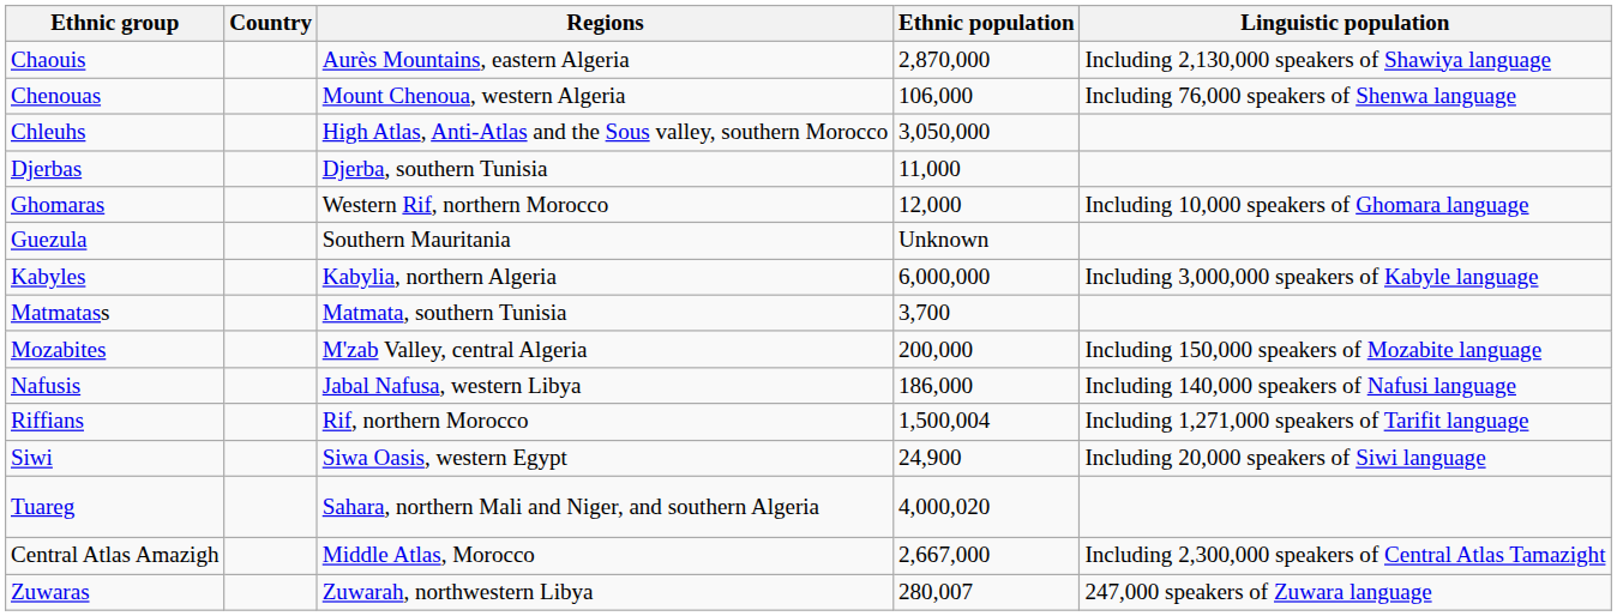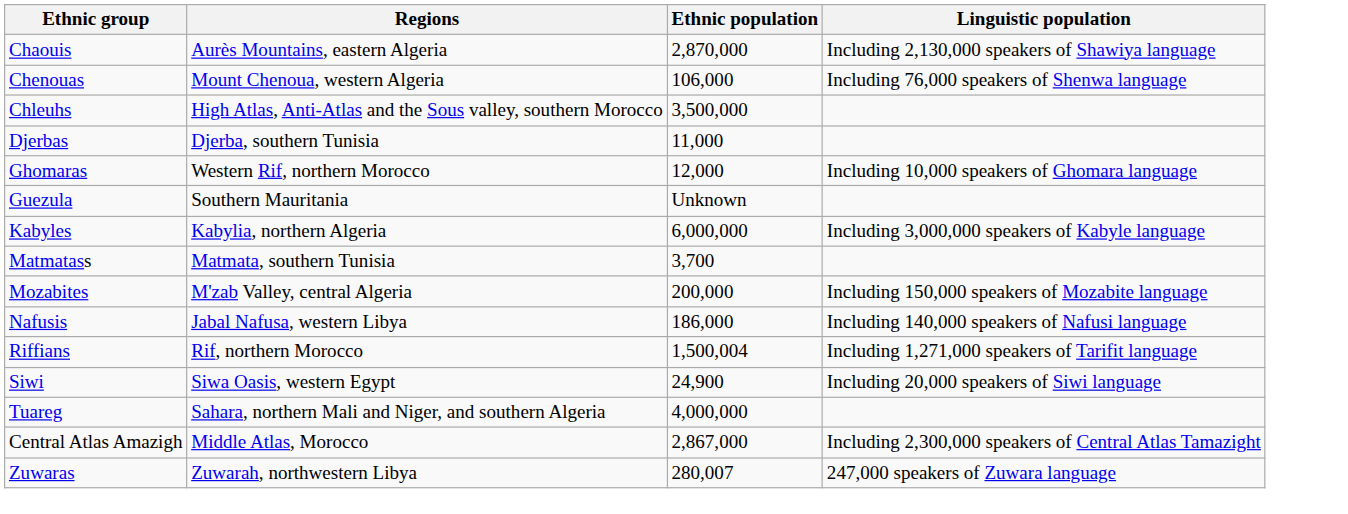 <table class="wikitable sortable">
 <tr>
 <th>Ethnic group</th>
-<th>Country</th>
 <th>Regions</th>
 <th>Ethnic population</th>
 <th>Linguistic population</th>
 </tr>
 <tr>
 <td><a href='#'>Chaouis</a></td>
-<td></td>
 <td><a href='#'>Aurès Mountains</a>, eastern Algeria</td>
 <td>2,870,000</td>
 <td>Including 2,130,000 speakers of <a href='#'>Shawiya language</a></td>
 </tr>
 <tr>
 <td><a href='#'>Chenouas</a></td>
-<td></td>
 <td><a href='#'>Mount Chenoua</a>, western Algeria</td>
 <td>106,000</td>
 <td>Including 76,000 speakers of <a href='#'>Shenwa language</a></td>
 </tr>
 <tr>
 <td><a href='#'>Chleuhs</a></td>
-<td></td>
 <td><a href='#'>High Atlas</a>, <a href='#'>Anti-Atlas</a> and the <a href='#'>Sous</a> valley, southern Morocco</td>
-<td>3,050,000</td>
+<td>3,500,000</td>
 <td></td>
 </tr>
 <tr>
 <td><a href='#'>Djerbas</a></td>
-<td></td>
 <td><a href='#'>Djerba</a>, southern Tunisia</td>
 <td>11,000</td>
 <td></td>
 </tr>
 <tr>
 <td><a href='#'>Ghomaras</a></td>
-<td></td>
 <td>Western <a href='#'>Rif</a>, northern Morocco</td>
 <td>12,000</td>
 <td>Including 10,000 speakers of <a href='#'>Ghomara language</a></td>
 </tr>
 <tr>
 <td><a href='#'>Guezula</a></td>
-<td></td>
 <td>Southern Mauritania</td>
 <td>Unknown</td>
 <td></td>
 </tr>
 <tr>
 <td><a href='#'>Kabyles</a></td>
-<td></td>
 <td><a href='#'>Kabylia</a>, northern Algeria</td>
 <td>6,000,000</td>
 <td>Including 3,000,000 speakers of <a href='#'>Kabyle language</a></td>
 </tr>
 <tr>
 <td><a href='#'>Matmatas</a>s</td>
-<td></td>
 <td><a href='#'>Matmata</a>, southern Tunisia</td>
 <td>3,700</td>
 <td></td>
 </tr>
 <tr>
 <td><a href='#'>Mozabites</a></td>
-<td></td>
 <td><a href='#'>M'zab</a> Valley, central Algeria</td>
 <td>200,000</td>
 <td>Including 150,000 speakers of <a href='#'>Mozabite language</a></td>
 </tr>
 <tr>
 <td><a href='#'>Nafusis</a></td>
-<td></td>
 <td><a href='#'>Jabal Nafusa</a>, western Libya</td>
 <td>186,000</td>
 <td>Including 140,000 speakers of <a href='#'>Nafusi language</a></td>
 </tr>
 <tr>
 <td><a href='#'>Riffians</a></td>
-<td></td>
 <td><a href='#'>Rif</a>, northern Morocco</td>
 <td>1,500,004</td>
 <td>Including 1,271,000 speakers of <a href='#'>Tarifit language</a></td>
 </tr>
 <tr>
 <td><a href='#'>Siwi</a></td>
-<td></td>
 <td><a href='#'>Siwa Oasis</a>, western Egypt</td>
 <td>24,900</td>
 <td>Including 20,000 speakers of <a href='#'>Siwi language</a></td>
 </tr>
 <tr>
 <td><a href='#'>Tuareg</a></td>
-<td><br><br></td>
 <td><a href='#'>Sahara</a>, northern Mali and Niger, and southern Algeria</td>
-<td>4,000,020</td>
+<td>4,000,000</td>
 <td></td>
 </tr>
 <tr>
 <td>Central Atlas Amazigh</td>
-<td></td>
 <td><a href='#'>Middle Atlas</a>, Morocco</td>
-<td>2,667,000</td>
+<td>2,867,000</td>
 <td>Including 2,300,000 speakers of <a href='#'>Central Atlas Tamazight</a></td>
 </tr>
 <tr>
 <td><a href='#'>Zuwaras</a></td>
-<td></td>
 <td><a href='#'>Zuwarah</a>, northwestern Libya</td>
 <td>280,007</td>
 <td>247,000 speakers of <a href='#'>Zuwara language</a></td>
 </tr>
 </table>
